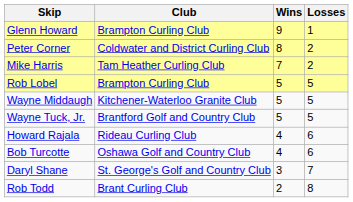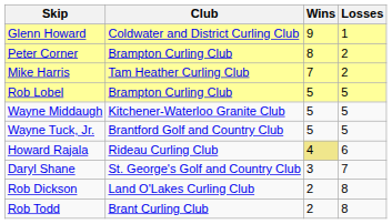 <table class="wikitable">
 <tr>
 <th>Skip</th>
 <th>Club</th>
 <th>Wins</th>
 <th>Losses</th>
 </tr>
 <tr bgcolor="#ffff9a">
 <td><a href='#'>Glenn Howard</a></td>
-<td><a href='#'>Brampton Curling Club</a></td>
+<td><a href='#'>Coldwater and District Curling Club</a></td>
 <td>9</td>
 <td>1</td>
 </tr>
 <tr bgcolor="#ffff9a">
 <td><a href='#'>Peter Corner</a></td>
-<td><a href='#'>Coldwater and District Curling Club</a></td>
+<td><a href='#'>Brampton Curling Club</a></td>
 <td>8</td>
 <td>2</td>
 </tr>
 <tr bgcolor="#ffff9a">
 <td><a href='#'>Mike Harris</a></td>
 <td><a href='#'>Tam Heather Curling Club</a></td>
 <td>7</td>
 <td>2</td>
 </tr>
 <tr bgcolor="#ffff9a">
 <td><a href='#'>Rob Lobel</a></td>
 <td><a href='#'>Brampton Curling Club</a></td>
 <td>5</td>
 <td>5</td>
 </tr>
 <tr>
 <td><a href='#'>Wayne Middaugh</a></td>
 <td><a href='#'>Kitchener-Waterloo Granite Club</a></td>
 <td>5</td>
 <td>5</td>
 </tr>
 <tr>
 <td><a href='#'>Wayne Tuck, Jr.</a></td>
 <td><a href='#'>Brantford Golf and Country Club</a></td>
 <td>5</td>
 <td>5</td>
 </tr>
 <tr>
 <td><a href='#'>Howard Rajala</a></td>
 <td><a href='#'>Rideau Curling Club</a></td>
-<td>4</td>
-<td>6</td>
-</tr>
-<tr>
-<td><a href='#'>Bob Turcotte</a></td>
-<td><a href='#'>Oshawa Golf and Country Club</a></td>
-<td>4</td>
+<td style="background: khaki;">4</td>
 <td>6</td>
 </tr>
 <tr>
 <td><a href='#'>Daryl Shane</a></td>
 <td><a href='#'>St. George's Golf and Country Club</a></td>
 <td>3</td>
 <td>7</td>
 </tr>
 <tr>
+<td><a href='#'>Rob Dickson</a></td>
+<td><a href='#'>Land O'Lakes Curling Club</a></td>
+<td>2</td>
+<td>8</td>
+</tr>
+<tr>
 <td><a href='#'>Rob Todd</a></td>
 <td><a href='#'>Brant Curling Club</a></td>
 <td>2</td>
 <td>8</td>
 </tr>
 </table>
